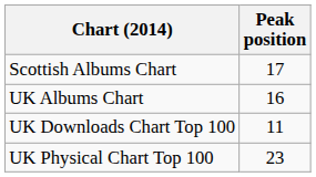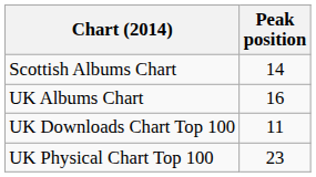 <table class="wikitable sortable plainrowheaders" style="text-align:center">
 <tr>
 <th scope="col">Chart (2014)</th>
 <th scope="col">Peak<br>position</th>
 </tr>
 <tr>
 <td style="text-align:left">Scottish Albums Chart</td>
-<td>17</td>
+<td>14</td>
 </tr>
 <tr>
 <td style="text-align:left">UK Albums Chart</td>
 <td>16</td>
 </tr>
 <tr>
 <td style="text-align:left">UK Downloads Chart Top 100</td>
 <td>11</td>
 </tr>
 <tr>
 <td style="text-align:left">UK Physical Chart Top 100</td>
 <td>23</td>
 </tr>
 </table>
